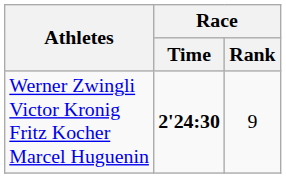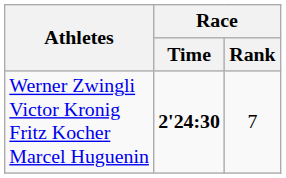 <table class="wikitable" border="1" style="font-size:90%">
 <tr>
 <th rowspan=2>Athletes</th>
 <th colspan=2>Race</th>
 </tr>
 <tr>
 <th>Time</th>
 <th>Rank</th>
 </tr>
 <tr>
 <td><a href='#'>Werner Zwingli</a><br><a href='#'>Victor Kronig</a><br><a href='#'>Fritz Kocher</a><br><a href='#'>Marcel Huguenin</a></td>
 <td align=center><strong>2'24:30</strong></td>
-<td align=center>9</td>
+<td align=center>7</td>
 </tr>
 </table>
